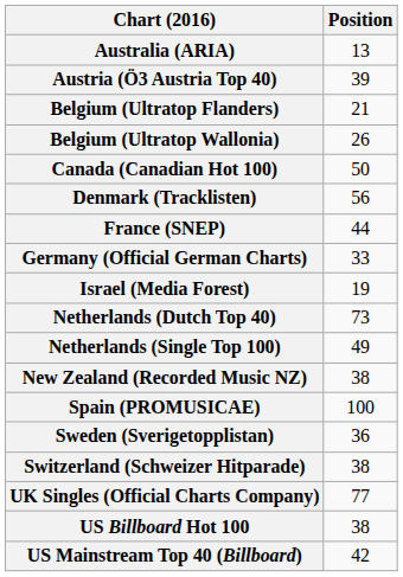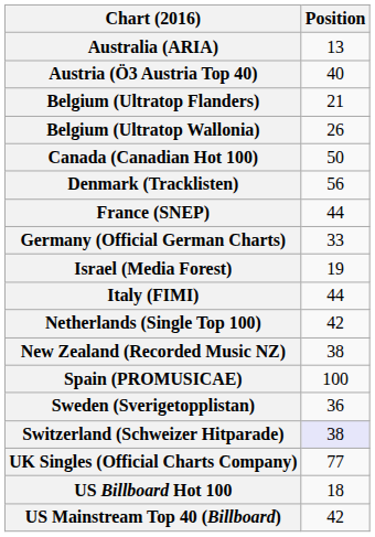 <table class="wikitable plainrowheaders sortable" style="text-align:center">
 <tr>
 <th scope="col">Chart (2016)</th>
 <th scope="col">Position</th>
 </tr>
 <tr>
 <th scope="row">Australia (ARIA)</th>
 <td>13</td>
 </tr>
 <tr>
 <th scope="row">Austria (Ö3 Austria Top 40)</th>
-<td>39</td>
+<td>40</td>
 </tr>
 <tr>
 <th scope="row">Belgium (Ultratop Flanders)</th>
 <td>21</td>
 </tr>
 <tr>
 <th scope="row">Belgium (Ultratop Wallonia)</th>
 <td>26</td>
 </tr>
 <tr>
 <th scope="row">Canada (Canadian Hot 100)</th>
 <td>50</td>
 </tr>
 <tr>
 <th scope="row">Denmark (Tracklisten)</th>
 <td>56</td>
 </tr>
 <tr>
 <th scope="row">France (SNEP)</th>
 <td>44</td>
 </tr>
 <tr>
 <th scope="row">Germany (Official German Charts)</th>
 <td>33</td>
 </tr>
 <tr>
 <th scope="row">Israel (Media Forest)</th>
 <td>19</td>
 </tr>
 <tr>
-<th scope="row">Netherlands (Dutch Top 40)</th>
-<td>73</td>
+<th scope="row">Italy (FIMI)</th>
+<td>44</td>
 </tr>
 <tr>
 <th scope="row">Netherlands (Single Top 100)</th>
-<td>49</td>
+<td>42</td>
 </tr>
 <tr>
 <th scope="row">New Zealand (Recorded Music NZ)</th>
 <td>38</td>
 </tr>
 <tr>
 <th scope="row">Spain (PROMUSICAE)</th>
 <td>100</td>
 </tr>
 <tr>
 <th scope="row">Sweden (Sverigetopplistan)</th>
 <td>36</td>
 </tr>
 <tr>
 <th scope="row">Switzerland (Schweizer Hitparade)</th>
-<td>38</td>
+<td style="background: lavender;">38</td>
 </tr>
 <tr>
 <th scope="row">UK Singles (Official Charts Company)</th>
 <td>77</td>
 </tr>
 <tr>
 <th scope="row">US <em>Billboard</em> Hot 100</th>
-<td>38</td>
+<td>18</td>
 </tr>
 <tr>
 <th scope="row">US Mainstream Top 40 (<em>Billboard</em>)</th>
 <td>42</td>
 </tr>
 </table>
